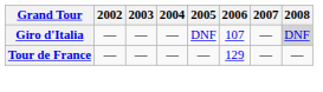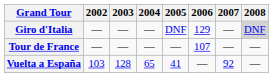 <table class="wikitable plainrowheaders">
 <tr>
 <th scope="col"><a href='#'>Grand Tour</a></th>
 <th scope="col">2002</th>
 <th scope="col">2003</th>
 <th scope="col">2004</th>
 <th scope="col">2005</th>
 <th scope="col">2006</th>
 <th scope="col">2007</th>
 <th scope="col">2008</th>
 </tr>
 <tr style="text-align:center;">
 <th scope="row"> <a href='#'>Giro d'Italia</a></th>
 <td>—</td>
 <td>—</td>
 <td>—</td>
 <td style="text-align:center;"><a href='#'>DNF</a></td>
-<td style="text-align:center;"><a href='#'>107</a></td>
+<td><a href='#'>129</a></td>
 <td>—</td>
 <td style="background: lightgrey; text-align:center;"><a href='#'>DNF</a></td>
 </tr>
 <tr style="text-align:center;">
 <th scope="row"> <a href='#'>Tour de France</a></th>
 <td>—</td>
 <td>—</td>
 <td>—</td>
 <td>—</td>
-<td><a href='#'>129</a></td>
+<td style="text-align:center;"><a href='#'>107</a></td>
 <td>—</td>
 <td>—</td>
 </tr>
+<tr style="text-align:center;">
+<th scope="row"> <a href='#'>Vuelta a España</a></th>
+<td><a href='#'>103</a></td>
+<td><a href='#'>128</a></td>
+<td><a href='#'>65</a></td>
+<td><a href='#'>41</a></td>
+<td>—</td>
+<td><a href='#'>92</a></td>
+<td>—</td>
+</tr>
 </table>
